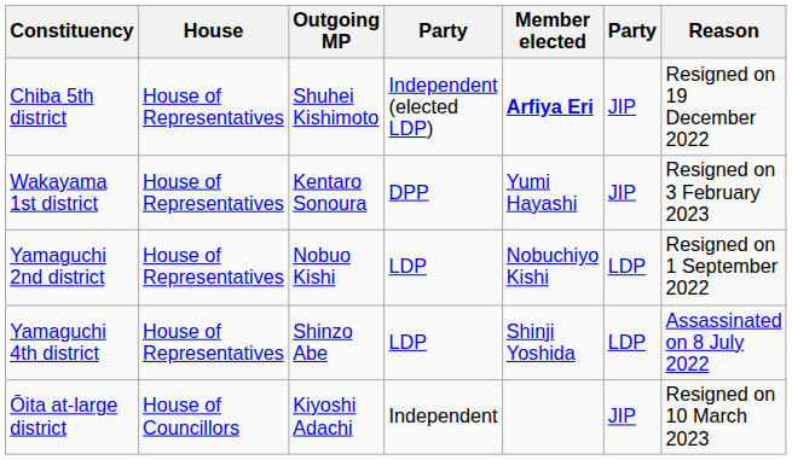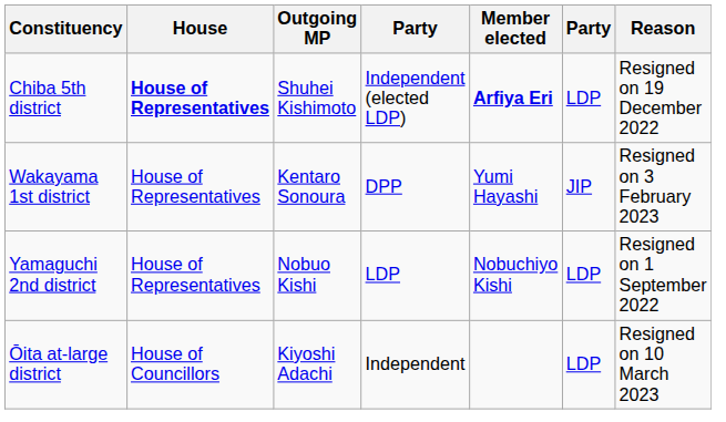 <table class="wikitable">
 <tr>
 <th>Constituency</th>
 <th>House</th>
 <th>Outgoing MP</th>
 <th>Party</th>
 <th>Member elected</th>
 <th>Party</th>
 <th>Reason</th>
 </tr>
 <tr>
 <td><a href='#'>Chiba 5th district</a></td>
-<td><a href='#'>House of Representatives</a></td>
+<td><strong><a href='#'>House of Representatives</a></strong></td>
 <td><a href='#'>Shuhei Kishimoto</a></td>
 <td><a href='#'>Independent</a> (elected <a href='#'>LDP</a>)</td>
 <td><strong><a href='#'>Arfiya Eri</a></strong></td>
-<td><a href='#'>JIP</a></td>
+<td><a href='#'>LDP</a></td>
 <td>Resigned on 19 December 2022</td>
 </tr>
 <tr>
 <td><a href='#'>Wakayama 1st district</a></td>
 <td><a href='#'>House of Representatives</a></td>
 <td><a href='#'>Kentaro Sonoura</a></td>
 <td><a href='#'>DPP</a></td>
 <td><a href='#'>Yumi Hayashi</a></td>
 <td><a href='#'>JIP</a></td>
 <td>Resigned on 3 February 2023</td>
 </tr>
 <tr>
 <td><a href='#'>Yamaguchi 2nd district</a></td>
 <td><a href='#'>House of Representatives</a></td>
 <td><a href='#'>Nobuo Kishi</a></td>
 <td><a href='#'>LDP</a></td>
 <td><a href='#'>Nobuchiyo Kishi</a></td>
 <td><a href='#'>LDP</a></td>
 <td>Resigned on 1 September 2022</td>
 </tr>
 <tr>
-<td><a href='#'>Yamaguchi 4th district</a></td>
-<td><a href='#'>House of Representatives</a></td>
-<td><a href='#'>Shinzo Abe</a></td>
-<td><a href='#'>LDP</a></td>
-<td><a href='#'>Shinji Yoshida</a></td>
-<td><a href='#'>LDP</a></td>
-<td><a href='#'>Assassinated on 8 July 2022</a></td>
-</tr>
-<tr>
 <td><a href='#'>Ōita at-large district</a></td>
 <td><a href='#'>House of Councillors</a></td>
 <td><a href='#'>Kiyoshi Adachi</a></td>
 <td>Independent</td>
 <td></td>
-<td><a href='#'>JIP</a></td>
+<td><a href='#'>LDP</a></td>
 <td>Resigned on 10 March 2023 </td>
 </tr>
 </table>
